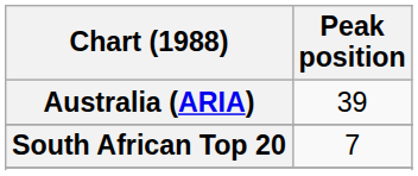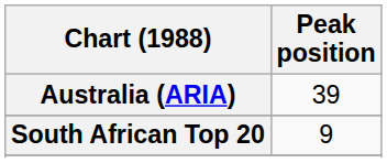 <table class="wikitable sortable plainrowheaders">
 <tr>
 <th scope="col">Chart (1988)</th>
 <th scope="col">Peak<br>position</th>
 </tr>
 <tr>
 <th scope="row">Australia (<a href='#'>ARIA</a>)</th>
 <td align="center">39</td>
 </tr>
 <tr>
 </tr>
 <tr>
 </tr>
 <tr>
 </tr>
 <tr>
 </tr>
 <tr>
 <th scope="row">South African Top 20</th>
-<td align="center">7</td>
+<td align="center">9</td>
 </tr>
 <tr>
 </tr>
 <tr>
 </tr>
 <tr>
 </tr>
 <tr>
 </tr>
 </table>
